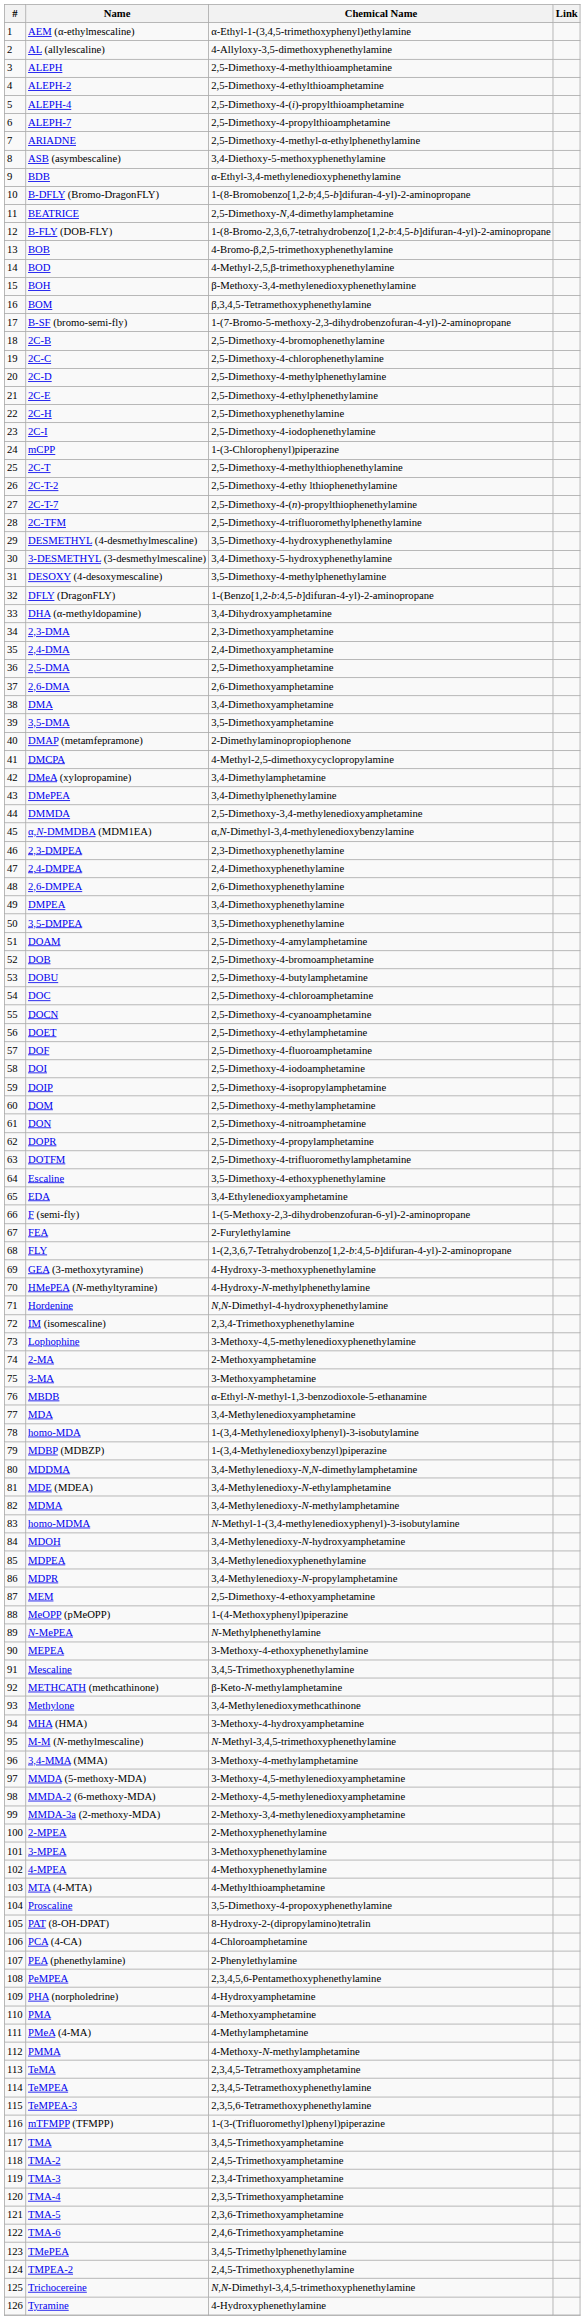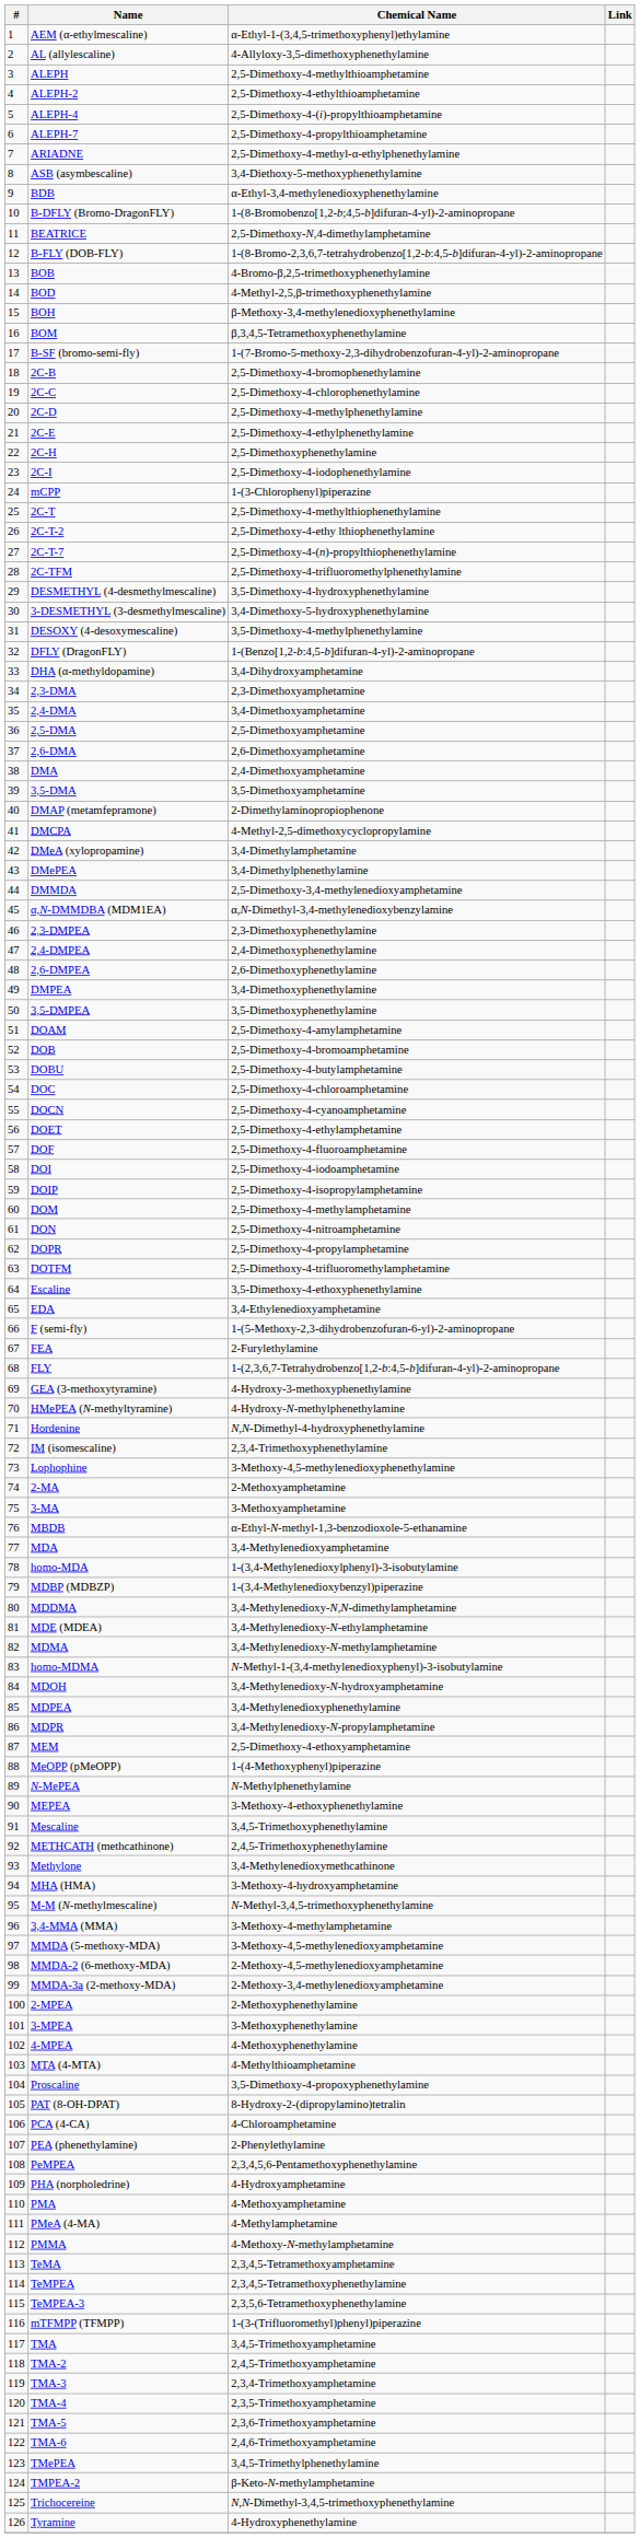 <table class="wikitable sticky-header" style="font-size:small;">
 <tr>
 <th>#</th>
 <th>Name</th>
 <th>Chemical Name</th>
 <th>Link</th>
 </tr>
 <tr>
 <td>1</td>
 <td><a href='#'>AEM</a> (α-ethylmescaline)</td>
 <td>α-Ethyl-1-(3,4,5-trimethoxyphenyl)ethylamine</td>
 <td></td>
 </tr>
 <tr>
 <td>2</td>
 <td><a href='#'>AL</a> (allylescaline)</td>
 <td>4-Allyloxy-3,5-dimethoxyphenethylamine</td>
 <td></td>
 </tr>
 <tr>
 <td>3</td>
 <td><a href='#'>ALEPH</a></td>
 <td>2,5-Dimethoxy-4-methylthioamphetamine</td>
 <td></td>
 </tr>
 <tr>
 <td>4</td>
 <td><a href='#'>ALEPH-2</a></td>
 <td>2,5-Dimethoxy-4-ethylthioamphetamine</td>
 <td></td>
 </tr>
 <tr>
 <td>5</td>
 <td><a href='#'>ALEPH-4</a></td>
 <td>2,5-Dimethoxy-4-(<em>i</em>)-propylthioamphetamine</td>
 <td></td>
 </tr>
 <tr>
 <td>6</td>
 <td><a href='#'>ALEPH-7</a></td>
 <td>2,5-Dimethoxy-4-propylthioamphetamine</td>
 <td></td>
 </tr>
 <tr>
 <td>7</td>
 <td><a href='#'>ARIADNE</a></td>
 <td>2,5-Dimethoxy-4-methyl-α-ethylphenethylamine</td>
 <td></td>
 </tr>
 <tr>
 <td>8</td>
 <td><a href='#'>ASB</a> (asymbescaline)</td>
 <td>3,4-Diethoxy-5-methoxyphenethylamine</td>
 <td></td>
 </tr>
 <tr>
 <td>9</td>
 <td><a href='#'>BDB</a></td>
 <td>α-Ethyl-3,4-methylenedioxyphenethylamine</td>
 <td></td>
 </tr>
 <tr>
 <td>10</td>
 <td><a href='#'>B-DFLY</a> (Bromo-DragonFLY)</td>
 <td>1-(8-Bromobenzo[1,2-<em>b</em>;4,5-<em>b</em>]difuran-4-yl)-2-aminopropane</td>
 <td></td>
 </tr>
 <tr>
 <td>11</td>
 <td><a href='#'>BEATRICE</a></td>
 <td>2,5-Dimethoxy-<em>N</em>,4-dimethylamphetamine</td>
 <td></td>
 </tr>
 <tr>
 <td>12</td>
 <td><a href='#'>B-FLY</a> (DOB-FLY)</td>
 <td>1-(8-Bromo-2,3,6,7-tetrahydrobenzo[1,2-<em>b</em>:4,5-<em>b</em>]difuran-4-yl)-2-aminopropane</td>
 <td></td>
 </tr>
 <tr>
 <td>13</td>
 <td><a href='#'>BOB</a></td>
 <td>4-Bromo-β,2,5-trimethoxyphenethylamine</td>
 <td></td>
 </tr>
 <tr>
 <td>14</td>
 <td><a href='#'>BOD</a></td>
 <td>4-Methyl-2,5,β-trimethoxyphenethylamine</td>
 <td></td>
 </tr>
 <tr>
 <td>15</td>
 <td><a href='#'>BOH</a></td>
 <td>β-Methoxy-3,4-methylenedioxyphenethylamine</td>
 <td></td>
 </tr>
 <tr>
 <td>16</td>
 <td><a href='#'>BOM</a></td>
 <td>β,3,4,5-Tetramethoxyphenethylamine</td>
 <td></td>
 </tr>
 <tr>
 <td>17</td>
 <td><a href='#'>B-SF</a> (bromo-semi-fly)</td>
 <td>1-(7-Bromo-5-methoxy-2,3-dihydrobenzofuran-4-yl)-2-aminopropane</td>
 <td></td>
 </tr>
 <tr>
 <td>18</td>
 <td><a href='#'>2C-B</a></td>
 <td>2,5-Dimethoxy-4-bromophenethylamine</td>
 <td></td>
 </tr>
 <tr>
 <td>19</td>
 <td><a href='#'>2C-C</a></td>
 <td>2,5-Dimethoxy-4-chlorophenethylamine</td>
 <td></td>
 </tr>
 <tr>
 <td>20</td>
 <td><a href='#'>2C-D</a></td>
 <td>2,5-Dimethoxy-4-methylphenethylamine</td>
 <td></td>
 </tr>
 <tr>
 <td>21</td>
 <td><a href='#'>2C-E</a></td>
 <td>2,5-Dimethoxy-4-ethylphenethylamine</td>
 <td></td>
 </tr>
 <tr>
 <td>22</td>
 <td><a href='#'>2C-H</a></td>
 <td>2,5-Dimethoxyphenethylamine</td>
 <td></td>
 </tr>
 <tr>
 <td>23</td>
 <td><a href='#'>2C-I</a></td>
 <td>2,5-Dimethoxy-4-iodophenethylamine</td>
 <td></td>
 </tr>
 <tr>
 <td>24</td>
 <td><a href='#'>mCPP</a></td>
 <td>1-(3-Chlorophenyl)piperazine</td>
 <td></td>
 </tr>
 <tr>
 <td>25</td>
 <td><a href='#'>2C-T</a></td>
 <td>2,5-Dimethoxy-4-methylthiophenethylamine</td>
 <td></td>
 </tr>
 <tr>
 <td>26</td>
 <td><a href='#'>2C-T-2</a></td>
 <td>2,5-Dimethoxy-4-ethy lthiophenethylamine</td>
 <td></td>
 </tr>
 <tr>
 <td>27</td>
 <td><a href='#'>2C-T-7</a></td>
 <td>2,5-Dimethoxy-4-(<em>n</em>)-propylthiophenethylamine</td>
 <td></td>
 </tr>
 <tr>
 <td>28</td>
 <td><a href='#'>2C-TFM</a></td>
 <td>2,5-Dimethoxy-4-trifluoromethylphenethylamine</td>
 <td></td>
 </tr>
 <tr>
 <td>29</td>
 <td><a href='#'>DESMETHYL</a> (4-desmethylmescaline)</td>
 <td>3,5-Dimethoxy-4-hydroxyphenethylamine</td>
 <td></td>
 </tr>
 <tr>
 <td>30</td>
 <td><a href='#'>3-DESMETHYL</a> (3-desmethylmescaline)</td>
 <td>3,4-Dimethoxy-5-hydroxyphenethylamine</td>
 <td></td>
 </tr>
 <tr>
 <td>31</td>
 <td><a href='#'>DESOXY</a> (4-desoxymescaline)</td>
 <td>3,5-Dimethoxy-4-methylphenethylamine</td>
 <td></td>
 </tr>
 <tr>
 <td>32</td>
 <td><a href='#'>DFLY</a> (DragonFLY)</td>
 <td>1-(Benzo[1,2-<em>b</em>:4,5-<em>b</em>]difuran-4-yl)-2-aminopropane</td>
 <td></td>
 </tr>
 <tr>
 <td>33</td>
 <td><a href='#'>DHA</a> (α-methyldopamine)</td>
 <td>3,4-Dihydroxyamphetamine</td>
 <td></td>
 </tr>
 <tr>
 <td>34</td>
 <td><a href='#'>2,3-DMA</a></td>
 <td>2,3-Dimethoxyamphetamine</td>
 <td></td>
 </tr>
 <tr>
 <td>35</td>
 <td><a href='#'>2,4-DMA</a></td>
-<td>2,4-Dimethoxyamphetamine</td>
+<td>3,4-Dimethoxyamphetamine</td>
 <td></td>
 </tr>
 <tr>
 <td>36</td>
 <td><a href='#'>2,5-DMA</a></td>
 <td>2,5-Dimethoxyamphetamine</td>
 <td></td>
 </tr>
 <tr>
 <td>37</td>
 <td><a href='#'>2,6-DMA</a></td>
 <td>2,6-Dimethoxyamphetamine</td>
 <td></td>
 </tr>
 <tr>
 <td>38</td>
 <td><a href='#'>DMA</a></td>
-<td>3,4-Dimethoxyamphetamine</td>
+<td>2,4-Dimethoxyamphetamine</td>
 <td></td>
 </tr>
 <tr>
 <td>39</td>
 <td><a href='#'>3,5-DMA</a></td>
 <td>3,5-Dimethoxyamphetamine</td>
 <td></td>
 </tr>
 <tr>
 <td>40</td>
 <td><a href='#'>DMAP</a> (metamfepramone)</td>
 <td>2-Dimethylaminopropiophenone</td>
 <td></td>
 </tr>
 <tr>
 <td>41</td>
 <td><a href='#'>DMCPA</a></td>
 <td>4-Methyl-2,5-dimethoxycyclopropylamine</td>
 <td></td>
 </tr>
 <tr>
 <td>42</td>
 <td><a href='#'>DMeA</a> (xylopropamine)</td>
 <td>3,4-Dimethylamphetamine</td>
 <td></td>
 </tr>
 <tr>
 <td>43</td>
 <td><a href='#'>DMePEA</a></td>
 <td>3,4-Dimethylphenethylamine</td>
 <td></td>
 </tr>
 <tr>
 <td>44</td>
 <td><a href='#'>DMMDA</a></td>
 <td>2,5-Dimethoxy-3,4-methylenedioxyamphetamine</td>
 <td></td>
 </tr>
 <tr>
 <td>45</td>
 <td><a href='#'>α,<em>N</em>-DMMDBA</a> (MDM1EA)</td>
 <td>α,<em>N</em>-Dimethyl-3,4-methylenedioxybenzylamine</td>
 <td></td>
 </tr>
 <tr>
 <td>46</td>
 <td><a href='#'>2,3-DMPEA</a></td>
 <td>2,3-Dimethoxyphenethylamine</td>
 <td></td>
 </tr>
 <tr>
 <td>47</td>
 <td><a href='#'>2,4-DMPEA</a></td>
 <td>2,4-Dimethoxyphenethylamine</td>
 <td></td>
 </tr>
 <tr>
 <td>48</td>
 <td><a href='#'>2,6-DMPEA</a></td>
 <td>2,6-Dimethoxyphenethylamine</td>
 <td></td>
 </tr>
 <tr>
 <td>49</td>
 <td><a href='#'>DMPEA</a></td>
 <td>3,4-Dimethoxyphenethylamine</td>
 <td></td>
 </tr>
 <tr>
 <td>50</td>
 <td><a href='#'>3,5-DMPEA</a></td>
 <td>3,5-Dimethoxyphenethylamine</td>
 <td></td>
 </tr>
 <tr>
 <td>51</td>
 <td><a href='#'>DOAM</a></td>
 <td>2,5-Dimethoxy-4-amylamphetamine</td>
 <td></td>
 </tr>
 <tr>
 <td>52</td>
 <td><a href='#'>DOB</a></td>
 <td>2,5-Dimethoxy-4-bromoamphetamine</td>
 <td></td>
 </tr>
 <tr>
 <td>53</td>
 <td><a href='#'>DOBU</a></td>
 <td>2,5-Dimethoxy-4-butylamphetamine</td>
 <td></td>
 </tr>
 <tr>
 <td>54</td>
 <td><a href='#'>DOC</a></td>
 <td>2,5-Dimethoxy-4-chloroamphetamine</td>
 <td></td>
 </tr>
 <tr>
 <td>55</td>
 <td><a href='#'>DOCN</a></td>
 <td>2,5-Dimethoxy-4-cyanoamphetamine</td>
 <td></td>
 </tr>
 <tr>
 <td>56</td>
 <td><a href='#'>DOET</a></td>
 <td>2,5-Dimethoxy-4-ethylamphetamine</td>
 <td></td>
 </tr>
 <tr>
 <td>57</td>
 <td><a href='#'>DOF</a></td>
 <td>2,5-Dimethoxy-4-fluoroamphetamine</td>
 <td></td>
 </tr>
 <tr>
 <td>58</td>
 <td><a href='#'>DOI</a></td>
 <td>2,5-Dimethoxy-4-iodoamphetamine</td>
 <td></td>
 </tr>
 <tr>
 <td>59</td>
 <td><a href='#'>DOIP</a></td>
 <td>2,5-Dimethoxy-4-isopropylamphetamine</td>
 <td></td>
 </tr>
 <tr>
 <td>60</td>
 <td><a href='#'>DOM</a></td>
 <td>2,5-Dimethoxy-4-methylamphetamine</td>
 <td></td>
 </tr>
 <tr>
 <td>61</td>
 <td><a href='#'>DON</a></td>
 <td>2,5-Dimethoxy-4-nitroamphetamine</td>
 <td></td>
 </tr>
 <tr>
 <td>62</td>
 <td><a href='#'>DOPR</a></td>
 <td>2,5-Dimethoxy-4-propylamphetamine</td>
 <td></td>
 </tr>
 <tr>
 <td>63</td>
 <td><a href='#'>DOTFM</a></td>
 <td>2,5-Dimethoxy-4-trifluoromethylamphetamine</td>
 <td></td>
 </tr>
 <tr>
 <td>64</td>
 <td><a href='#'>Escaline</a></td>
 <td>3,5-Dimethoxy-4-ethoxyphenethylamine</td>
 <td></td>
 </tr>
 <tr>
 <td>65</td>
 <td><a href='#'>EDA</a></td>
 <td>3,4-Ethylenedioxyamphetamine</td>
 <td></td>
 </tr>
 <tr>
 <td>66</td>
 <td><a href='#'>F</a> (semi-fly)</td>
 <td>1-(5-Methoxy-2,3-dihydrobenzofuran-6-yl)-2-aminopropane</td>
 <td></td>
 </tr>
 <tr>
 <td>67</td>
 <td><a href='#'>FEA</a></td>
 <td>2-Furylethylamine</td>
 <td></td>
 </tr>
 <tr>
 <td>68</td>
 <td><a href='#'>FLY</a></td>
 <td>1-(2,3,6,7-Tetrahydrobenzo[1,2-<em>b</em>:4,5-<em>b</em>]difuran-4-yl)-2-aminopropane</td>
 <td></td>
 </tr>
 <tr>
 <td>69</td>
 <td><a href='#'>GEA</a> (3-methoxytyramine)</td>
 <td>4-Hydroxy-3-methoxyphenethylamine</td>
 <td></td>
 </tr>
 <tr>
 <td>70</td>
 <td><a href='#'>HMePEA</a> (<em>N</em>-methyltyramine)</td>
 <td>4-Hydroxy-<em>N</em>-methylphenethylamine</td>
 <td></td>
 </tr>
 <tr>
 <td>71</td>
 <td><a href='#'>Hordenine</a></td>
 <td><em>N</em>,<em>N</em>-Dimethyl-4-hydroxyphenethylamine</td>
 <td></td>
 </tr>
 <tr>
 <td>72</td>
 <td><a href='#'>IM</a> (isomescaline)</td>
 <td>2,3,4-Trimethoxyphenethylamine</td>
 <td></td>
 </tr>
 <tr>
 <td>73</td>
 <td><a href='#'>Lophophine</a></td>
 <td>3-Methoxy-4,5-methylenedioxyphenethylamine</td>
 <td></td>
 </tr>
 <tr>
 <td>74</td>
 <td><a href='#'>2-MA</a></td>
 <td>2-Methoxyamphetamine</td>
 <td></td>
 </tr>
 <tr>
 <td>75</td>
 <td><a href='#'>3-MA</a></td>
 <td>3-Methoxyamphetamine</td>
 <td></td>
 </tr>
 <tr>
 <td>76</td>
 <td><a href='#'>MBDB</a></td>
 <td>α-Ethyl-<em>N</em>-methyl-1,3-benzodioxole-5-ethanamine</td>
 <td></td>
 </tr>
 <tr>
 <td>77</td>
 <td><a href='#'>MDA</a></td>
 <td>3,4-Methylenedioxyamphetamine</td>
 <td></td>
 </tr>
 <tr>
 <td>78</td>
 <td><a href='#'>homo-MDA</a></td>
 <td>1-(3,4-Methylenedioxylphenyl)-3-isobutylamine</td>
 <td></td>
 </tr>
 <tr>
 <td>79</td>
 <td><a href='#'>MDBP</a> (MDBZP)</td>
 <td>1-(3,4-Methylenedioxybenzyl)piperazine</td>
 <td></td>
 </tr>
 <tr>
 <td>80</td>
 <td><a href='#'>MDDMA</a></td>
 <td>3,4-Methylenedioxy-<em>N</em>,<em>N</em>-dimethylamphetamine</td>
 <td></td>
 </tr>
 <tr>
 <td>81</td>
 <td><a href='#'>MDE</a> (MDEA)</td>
 <td>3,4-Methylenedioxy-<em>N</em>-ethylamphetamine</td>
 <td></td>
 </tr>
 <tr>
 <td>82</td>
 <td><a href='#'>MDMA</a></td>
 <td>3,4-Methylenedioxy-<em>N</em>-methylamphetamine</td>
 <td></td>
 </tr>
 <tr>
 <td>83</td>
 <td><a href='#'>homo-MDMA</a></td>
 <td><em>N</em>-Methyl-1-(3,4-methylenedioxyphenyl)-3-isobutylamine</td>
 <td></td>
 </tr>
 <tr>
 <td>84</td>
 <td><a href='#'>MDOH</a></td>
 <td>3,4-Methylenedioxy-<em>N</em>-hydroxyamphetamine</td>
 <td></td>
 </tr>
 <tr>
 <td>85</td>
 <td><a href='#'>MDPEA</a></td>
 <td>3,4-Methylenedioxyphenethylamine</td>
 <td></td>
 </tr>
 <tr>
 <td>86</td>
 <td><a href='#'>MDPR</a></td>
 <td>3,4-Methylenedioxy-<em>N</em>-propylamphetamine</td>
 <td></td>
 </tr>
 <tr>
 <td>87</td>
 <td><a href='#'>MEM</a></td>
 <td>2,5-Dimethoxy-4-ethoxyamphetamine</td>
 <td></td>
 </tr>
 <tr>
 <td>88</td>
 <td><a href='#'>MeOPP</a> (pMeOPP)</td>
 <td>1-(4-Methoxyphenyl)piperazine</td>
 <td></td>
 </tr>
 <tr>
 <td>89</td>
 <td><a href='#'><em>N</em>-MePEA</a></td>
 <td><em>N</em>-Methylphenethylamine</td>
 <td></td>
 </tr>
 <tr>
 <td>90</td>
 <td><a href='#'>MEPEA</a></td>
 <td>3-Methoxy-4-ethoxyphenethylamine</td>
 <td></td>
 </tr>
 <tr>
 <td>91</td>
 <td><a href='#'>Mescaline</a></td>
 <td>3,4,5-Trimethoxyphenethylamine</td>
 <td></td>
 </tr>
 <tr>
 <td>92</td>
 <td><a href='#'>METHCATH</a> (methcathinone)</td>
-<td>β-Keto-<em>N</em>-methylamphetamine</td>
+<td>2,4,5-Trimethoxyphenethylamine</td>
 <td></td>
 </tr>
 <tr>
 <td>93</td>
 <td><a href='#'>Methylone</a></td>
 <td>3,4-Methylenedioxymethcathinone</td>
 <td></td>
 </tr>
 <tr>
 <td>94</td>
 <td><a href='#'>MHA</a> (HMA)</td>
 <td>3-Methoxy-4-hydroxyamphetamine</td>
 <td></td>
 </tr>
 <tr>
 <td>95</td>
 <td><a href='#'>M-M</a> (<em>N</em>-methylmescaline)</td>
 <td><em>N</em>-Methyl-3,4,5-trimethoxyphenethylamine</td>
 <td></td>
 </tr>
 <tr>
 <td>96</td>
 <td><a href='#'>3,4-MMA</a> (MMA)</td>
 <td>3-Methoxy-4-methylamphetamine</td>
 <td></td>
 </tr>
 <tr>
 <td>97</td>
 <td><a href='#'>MMDA</a> (5-methoxy-MDA)</td>
 <td>3-Methoxy-4,5-methylenedioxyamphetamine</td>
 <td></td>
 </tr>
 <tr>
 <td>98</td>
 <td><a href='#'>MMDA-2</a> (6-methoxy-MDA)</td>
 <td>2-Methoxy-4,5-methylenedioxyamphetamine</td>
 <td></td>
 </tr>
 <tr>
 <td>99</td>
 <td><a href='#'>MMDA-3a</a> (2-methoxy-MDA)</td>
 <td>2-Methoxy-3,4-methylenedioxyamphetamine</td>
 <td></td>
 </tr>
 <tr>
 <td>100</td>
 <td><a href='#'>2-MPEA</a></td>
 <td>2-Methoxyphenethylamine</td>
 <td></td>
 </tr>
 <tr>
 <td>101</td>
 <td><a href='#'>3-MPEA</a></td>
 <td>3-Methoxyphenethylamine</td>
 <td></td>
 </tr>
 <tr>
 <td>102</td>
 <td><a href='#'>4-MPEA</a></td>
 <td>4-Methoxyphenethylamine</td>
 <td></td>
 </tr>
 <tr>
 <td>103</td>
 <td><a href='#'>MTA</a> (4-MTA)</td>
 <td>4-Methylthioamphetamine</td>
 <td></td>
 </tr>
 <tr>
 <td>104</td>
 <td><a href='#'>Proscaline</a></td>
 <td>3,5-Dimethoxy-4-propoxyphenethylamine</td>
 <td></td>
 </tr>
 <tr>
 <td>105</td>
 <td><a href='#'>PAT</a> (8-OH-DPAT)</td>
 <td>8-Hydroxy-2-(dipropylamino)tetralin</td>
 <td></td>
 </tr>
 <tr>
 <td>106</td>
 <td><a href='#'>PCA</a> (4-CA)</td>
 <td>4-Chloroamphetamine</td>
 <td></td>
 </tr>
 <tr>
 <td>107</td>
 <td><a href='#'>PEA</a> (phenethylamine)</td>
 <td>2-Phenylethylamine</td>
 <td></td>
 </tr>
 <tr>
 <td>108</td>
 <td><a href='#'>PeMPEA</a></td>
 <td>2,3,4,5,6-Pentamethoxyphenethylamine</td>
 <td></td>
 </tr>
 <tr>
 <td>109</td>
 <td><a href='#'>PHA</a> (norpholedrine)</td>
 <td>4-Hydroxyamphetamine</td>
 <td></td>
 </tr>
 <tr>
 <td>110</td>
 <td><a href='#'>PMA</a></td>
 <td>4-Methoxyamphetamine</td>
 <td></td>
 </tr>
 <tr>
 <td>111</td>
 <td><a href='#'>PMeA</a> (4-MA)</td>
 <td>4-Methylamphetamine</td>
 <td></td>
 </tr>
 <tr>
 <td>112</td>
 <td><a href='#'>PMMA</a></td>
 <td>4-Methoxy-<em>N</em>-methylamphetamine</td>
 <td></td>
 </tr>
 <tr>
 <td>113</td>
 <td><a href='#'>TeMA</a></td>
 <td>2,3,4,5-Tetramethoxyamphetamine</td>
 <td></td>
 </tr>
 <tr>
 <td>114</td>
 <td><a href='#'>TeMPEA</a></td>
 <td>2,3,4,5-Tetramethoxyphenethylamine</td>
 <td></td>
 </tr>
 <tr>
 <td>115</td>
 <td><a href='#'>TeMPEA-3</a></td>
 <td>2,3,5,6-Tetramethoxyphenethylamine</td>
 <td></td>
 </tr>
 <tr>
 <td>116</td>
 <td><a href='#'>mTFMPP</a> (TFMPP)</td>
 <td>1-(3-(Trifluoromethyl)phenyl)piperazine</td>
 <td></td>
 </tr>
 <tr>
 <td>117</td>
 <td><a href='#'>TMA</a></td>
 <td>3,4,5-Trimethoxyamphetamine</td>
 <td></td>
 </tr>
 <tr>
 <td>118</td>
 <td><a href='#'>TMA-2</a></td>
 <td>2,4,5-Trimethoxyamphetamine</td>
 <td></td>
 </tr>
 <tr>
 <td>119</td>
 <td><a href='#'>TMA-3</a></td>
 <td>2,3,4-Trimethoxyamphetamine</td>
 <td></td>
 </tr>
 <tr>
 <td>120</td>
 <td><a href='#'>TMA-4</a></td>
 <td>2,3,5-Trimethoxyamphetamine</td>
 <td></td>
 </tr>
 <tr>
 <td>121</td>
 <td><a href='#'>TMA-5</a></td>
 <td>2,3,6-Trimethoxyamphetamine</td>
 <td></td>
 </tr>
 <tr>
 <td>122</td>
 <td><a href='#'>TMA-6</a></td>
 <td>2,4,6-Trimethoxyamphetamine</td>
 <td></td>
 </tr>
 <tr>
 <td>123</td>
 <td><a href='#'>TMePEA</a></td>
 <td>3,4,5-Trimethylphenethylamine</td>
 <td></td>
 </tr>
 <tr>
 <td>124</td>
 <td><a href='#'>TMPEA-2</a></td>
-<td>2,4,5-Trimethoxyphenethylamine</td>
+<td>β-Keto-<em>N</em>-methylamphetamine</td>
 <td></td>
 </tr>
 <tr>
 <td>125</td>
 <td><a href='#'>Trichocereine</a></td>
 <td><em>N</em>,<em>N</em>-Dimethyl-3,4,5-trimethoxyphenethylamine</td>
 <td></td>
 </tr>
 <tr>
 <td>126</td>
 <td><a href='#'>Tyramine</a></td>
 <td>4-Hydroxyphenethylamine</td>
 <td></td>
 </tr>
 <tr>
 </tr>
 </table>
